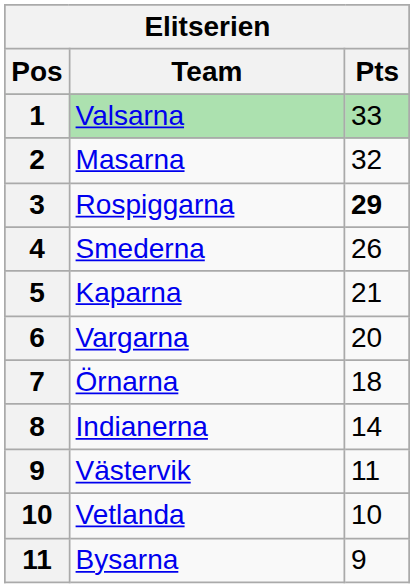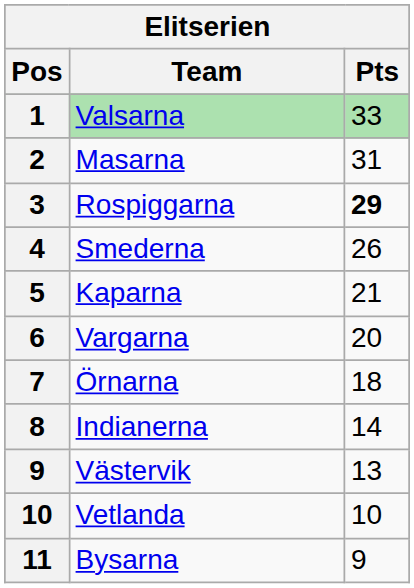 <table class="wikitable">
 <tr>
 <th colspan="3">Elitserien</th>
 </tr>
 <tr>
 <th width=20>Pos</th>
 <th width=150>Team</th>
 <th width=30>Pts</th>
 </tr>
 <tr style="background:#ACE1AF;">
 <th>1</th>
 <td><a href='#'>Valsarna</a></td>
 <td>33</td>
 </tr>
 <tr>
 <th>2</th>
 <td><a href='#'>Masarna</a></td>
-<td>32</td>
+<td>31</td>
 </tr>
 <tr>
 <th>3</th>
 <td><a href='#'>Rospiggarna</a></td>
 <td><strong>29</strong></td>
 </tr>
 <tr>
 <th>4</th>
 <td><a href='#'>Smederna</a></td>
 <td>26</td>
 </tr>
 <tr>
 <th>5</th>
 <td><a href='#'>Kaparna</a></td>
 <td>21</td>
 </tr>
 <tr>
 <th>6</th>
 <td><a href='#'>Vargarna</a></td>
 <td>20</td>
 </tr>
 <tr>
 <th>7</th>
 <td><a href='#'>Örnarna</a></td>
 <td>18</td>
 </tr>
 <tr>
 <th>8</th>
 <td><a href='#'>Indianerna</a></td>
 <td>14</td>
 </tr>
 <tr>
 <th>9</th>
 <td><a href='#'>Västervik</a></td>
-<td>11</td>
+<td>13</td>
 </tr>
 <tr>
 <th>10</th>
 <td><a href='#'>Vetlanda</a></td>
 <td>10</td>
 </tr>
 <tr>
 <th>11</th>
 <td><a href='#'>Bysarna</a></td>
 <td>9</td>
 </tr>
 </table>
